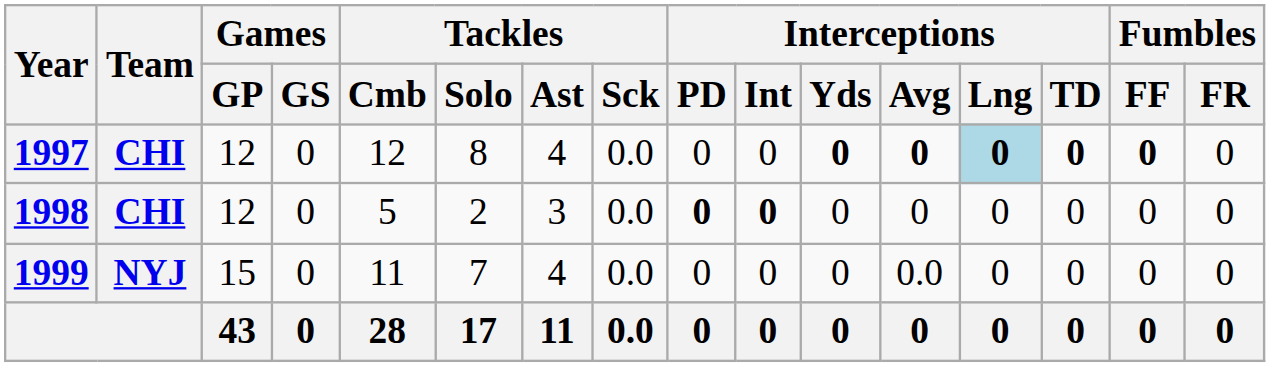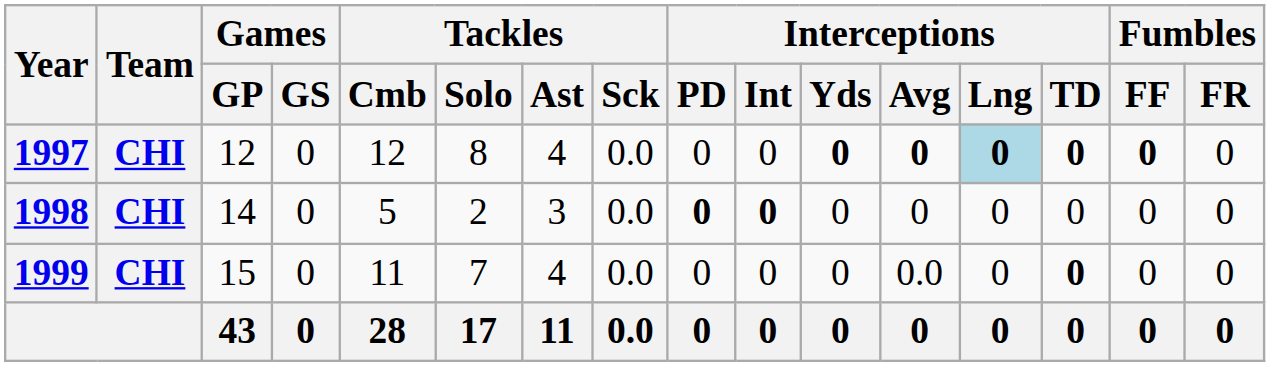 <table class="wikitable" style="text-align:center;">
 <tr>
 <th rowspan="2">Year</th>
 <th rowspan="2">Team</th>
 <th colspan="2">Games</th>
 <th colspan="4">Tackles</th>
 <th colspan="6">Interceptions</th>
 <th colspan="2">Fumbles</th>
 </tr>
 <tr>
 <th>GP</th>
 <th>GS</th>
 <th>Cmb</th>
 <th>Solo</th>
 <th>Ast</th>
 <th>Sck</th>
 <th>PD</th>
 <th>Int</th>
 <th>Yds</th>
 <th>Avg</th>
 <th>Lng</th>
 <th>TD</th>
 <th>FF</th>
 <th>FR</th>
 </tr>
 <tr>
 <th><a href='#'>1997</a></th>
 <th><a href='#'>CHI</a></th>
 <td>12</td>
 <td>0</td>
 <td>12</td>
 <td>8</td>
 <td>4</td>
 <td>0.0</td>
 <td>0</td>
 <td>0</td>
 <td><strong>0</strong></td>
 <td><strong>0</strong></td>
 <td style="background: lightblue;"><strong>0</strong></td>
 <td><strong>0</strong></td>
 <td><strong>0</strong></td>
 <td>0</td>
 </tr>
 <tr>
 <th><a href='#'>1998</a></th>
 <th><a href='#'>CHI</a></th>
-<td>12</td>
+<td>14</td>
 <td>0</td>
 <td>5</td>
 <td>2</td>
 <td>3</td>
 <td>0.0</td>
 <td><strong>0</strong></td>
 <td><strong>0</strong></td>
 <td>0</td>
 <td>0</td>
 <td>0</td>
 <td>0</td>
 <td>0</td>
 <td>0</td>
 </tr>
 <tr>
 <th><a href='#'>1999</a></th>
-<th><a href='#'>NYJ</a></th>
+<th><a href='#'>CHI</a></th>
 <td>15</td>
 <td>0</td>
 <td>11</td>
 <td>7</td>
 <td>4</td>
 <td>0.0</td>
 <td>0</td>
 <td>0</td>
 <td>0</td>
 <td>0.0</td>
 <td>0</td>
-<td>0</td>
+<td><strong>0</strong></td>
 <td>0</td>
 <td>0</td>
 </tr>
 <tr>
 <th colspan="2"></th>
 <th>43</th>
 <th>0</th>
 <th>28</th>
 <th>17</th>
 <th>11</th>
 <th>0.0</th>
 <th>0</th>
 <th>0</th>
 <th>0</th>
 <th>0</th>
 <th>0</th>
 <th>0</th>
 <th>0</th>
 <th>0</th>
 </tr>
 </table>
